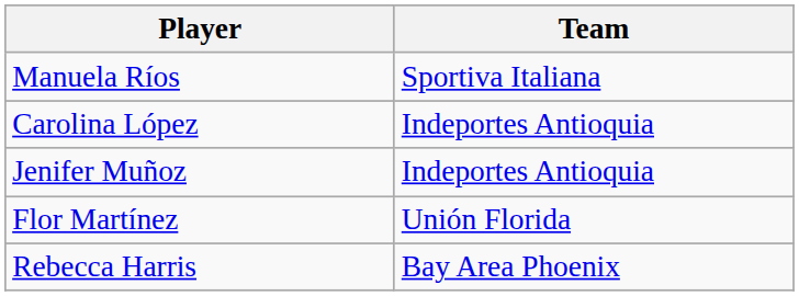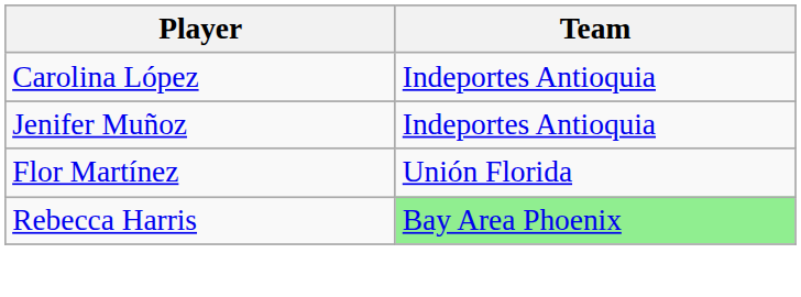 <table | class="wikitable">
 <tr>
 <th style="width:200px;">Player</th>
 <th style="width:205px;">Team</th>
-</tr>
-<tr>
-<td> <a href='#'>Manuela Ríos</a></td>
-<td> <a href='#'>Sportiva Italiana</a></td>
 </tr>
 <tr>
 <td> <a href='#'>Carolina López</a></td>
 <td> <a href='#'>Indeportes Antioquia</a></td>
 </tr>
 <tr>
 <td> <a href='#'>Jenifer Muñoz</a></td>
 <td> <a href='#'>Indeportes Antioquia</a></td>
 </tr>
 <tr>
 <td> <a href='#'>Flor Martínez</a></td>
 <td> <a href='#'>Unión Florida</a></td>
 </tr>
 <tr>
 <td> <a href='#'>Rebecca Harris</a></td>
-<td> <a href='#'>Bay Area Phoenix</a></td>
+<td style="background: lightgreen;"> <a href='#'>Bay Area Phoenix</a></td>
 </tr>
 </table>
